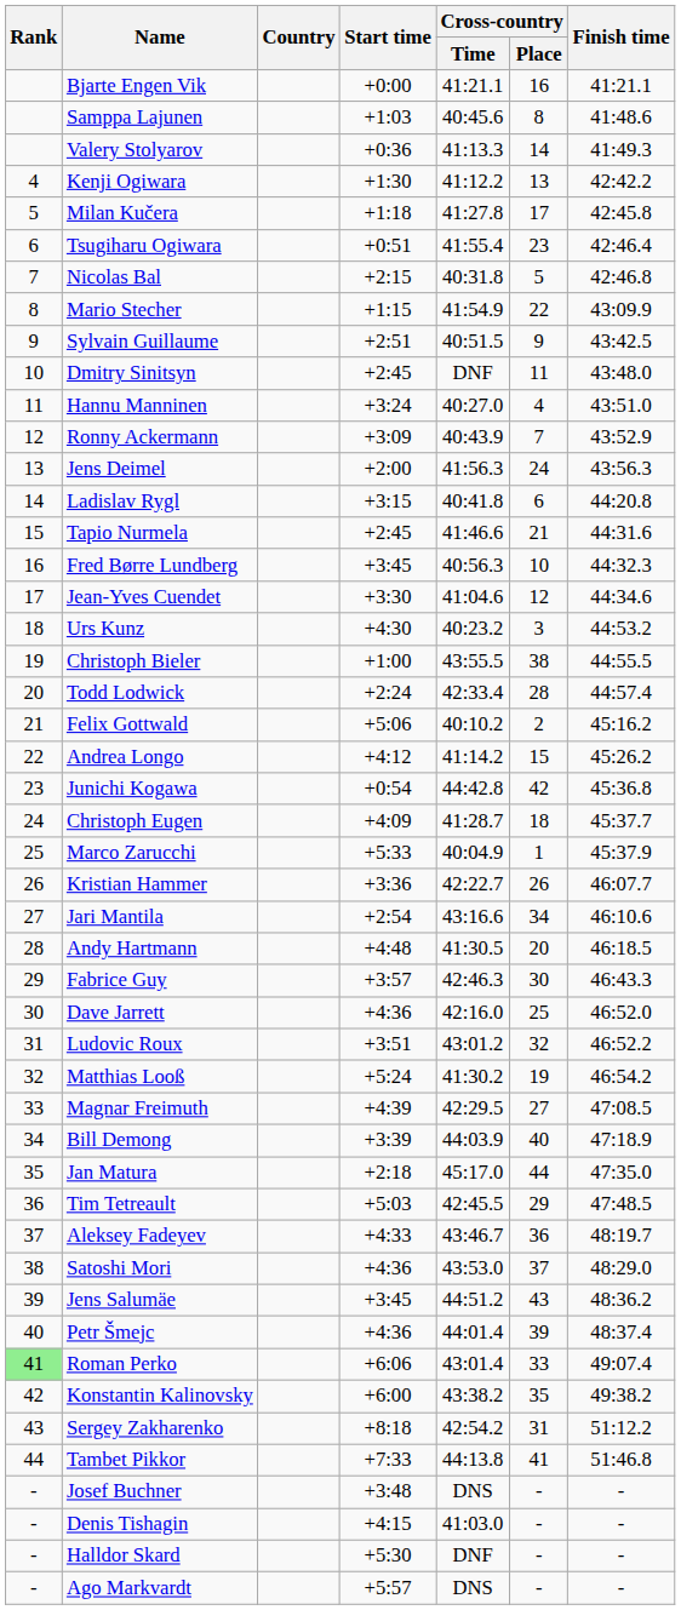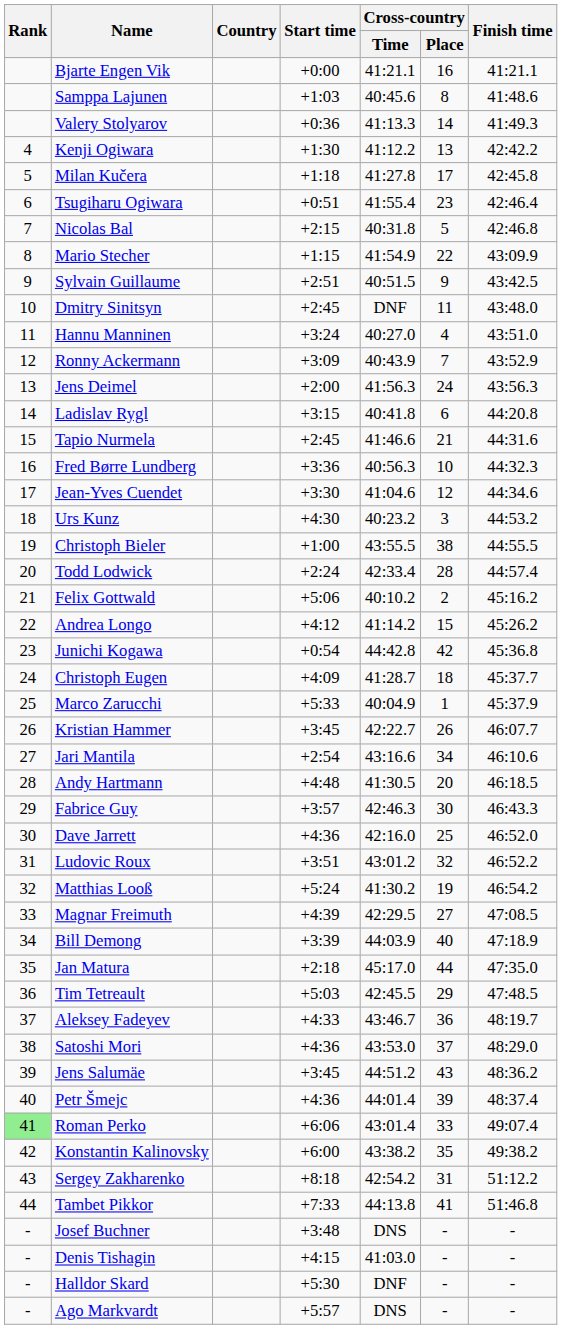 <table class="wikitable sortable" style="text-align:center">
 <tr>
 <th rowspan=2>Rank</th>
 <th rowspan=2>Name</th>
 <th rowspan=2>Country</th>
 <th rowspan=2>Start time</th>
 <th colspan=2>Cross-country</th>
 <th rowspan=2>Finish time</th>
 </tr>
 <tr>
 <th>Time</th>
 <th>Place</th>
 </tr>
 <tr>
 <td></td>
 <td align=left><a href='#'>Bjarte Engen Vik</a></td>
 <td align=left></td>
 <td>+0:00</td>
 <td>41:21.1</td>
 <td>16</td>
 <td>41:21.1</td>
 </tr>
 <tr>
 <td></td>
 <td align=left><a href='#'>Samppa Lajunen</a></td>
 <td align=left></td>
 <td>+1:03</td>
 <td>40:45.6</td>
 <td>8</td>
 <td>41:48.6</td>
 </tr>
 <tr>
 <td></td>
 <td align=left><a href='#'>Valery Stolyarov</a></td>
 <td align=left></td>
 <td>+0:36</td>
 <td>41:13.3</td>
 <td>14</td>
 <td>41:49.3</td>
 </tr>
 <tr>
 <td>4</td>
 <td align=left><a href='#'>Kenji Ogiwara</a></td>
 <td align=left></td>
 <td>+1:30</td>
 <td>41:12.2</td>
 <td>13</td>
 <td>42:42.2</td>
 </tr>
 <tr>
 <td>5</td>
 <td align=left><a href='#'>Milan Kučera</a></td>
 <td align=left></td>
 <td>+1:18</td>
 <td>41:27.8</td>
 <td>17</td>
 <td>42:45.8</td>
 </tr>
 <tr>
 <td>6</td>
 <td align=left><a href='#'>Tsugiharu Ogiwara</a></td>
 <td align=left></td>
 <td>+0:51</td>
 <td>41:55.4</td>
 <td>23</td>
 <td>42:46.4</td>
 </tr>
 <tr>
 <td>7</td>
 <td align=left><a href='#'>Nicolas Bal</a></td>
 <td align=left></td>
 <td>+2:15</td>
 <td>40:31.8</td>
 <td>5</td>
 <td>42:46.8</td>
 </tr>
 <tr>
 <td>8</td>
 <td align=left><a href='#'>Mario Stecher</a></td>
 <td align=left></td>
 <td>+1:15</td>
 <td>41:54.9</td>
 <td>22</td>
 <td>43:09.9</td>
 </tr>
 <tr>
 <td>9</td>
 <td align=left><a href='#'>Sylvain Guillaume</a></td>
 <td align=left></td>
 <td>+2:51</td>
 <td>40:51.5</td>
 <td>9</td>
 <td>43:42.5</td>
 </tr>
 <tr>
 <td>10</td>
 <td align=left><a href='#'>Dmitry Sinitsyn</a></td>
 <td align=left></td>
 <td>+2:45</td>
 <td>DNF</td>
 <td>11</td>
 <td>43:48.0</td>
 </tr>
 <tr>
 <td>11</td>
 <td align=left><a href='#'>Hannu Manninen</a></td>
 <td align=left></td>
 <td>+3:24</td>
 <td>40:27.0</td>
 <td>4</td>
 <td>43:51.0</td>
 </tr>
 <tr>
 <td>12</td>
 <td align=left><a href='#'>Ronny Ackermann</a></td>
 <td align=left></td>
 <td>+3:09</td>
 <td>40:43.9</td>
 <td>7</td>
 <td>43:52.9</td>
 </tr>
 <tr>
 <td>13</td>
 <td align=left><a href='#'>Jens Deimel</a></td>
 <td align=left></td>
 <td>+2:00</td>
 <td>41:56.3</td>
 <td>24</td>
 <td>43:56.3</td>
 </tr>
 <tr>
 <td>14</td>
 <td align=left><a href='#'>Ladislav Rygl</a></td>
 <td align=left></td>
 <td>+3:15</td>
 <td>40:41.8</td>
 <td>6</td>
 <td>44:20.8</td>
 </tr>
 <tr>
 <td>15</td>
 <td align=left><a href='#'>Tapio Nurmela</a></td>
 <td align=left></td>
 <td>+2:45</td>
 <td>41:46.6</td>
 <td>21</td>
 <td>44:31.6</td>
 </tr>
 <tr>
 <td>16</td>
 <td align=left><a href='#'>Fred Børre Lundberg</a></td>
 <td align=left></td>
-<td>+3:45</td>
+<td>+3:36</td>
 <td>40:56.3</td>
 <td>10</td>
 <td>44:32.3</td>
 </tr>
 <tr>
 <td>17</td>
 <td align=left><a href='#'>Jean-Yves Cuendet</a></td>
 <td align=left></td>
 <td>+3:30</td>
 <td>41:04.6</td>
 <td>12</td>
 <td>44:34.6</td>
 </tr>
 <tr>
 <td>18</td>
 <td align=left><a href='#'>Urs Kunz</a></td>
 <td align=left></td>
 <td>+4:30</td>
 <td>40:23.2</td>
 <td>3</td>
 <td>44:53.2</td>
 </tr>
 <tr>
 <td>19</td>
 <td align=left><a href='#'>Christoph Bieler</a></td>
 <td align=left></td>
 <td>+1:00</td>
 <td>43:55.5</td>
 <td>38</td>
 <td>44:55.5</td>
 </tr>
 <tr>
 <td>20</td>
 <td align=left><a href='#'>Todd Lodwick</a></td>
 <td align=left></td>
 <td>+2:24</td>
 <td>42:33.4</td>
 <td>28</td>
 <td>44:57.4</td>
 </tr>
 <tr>
 <td>21</td>
 <td align=left><a href='#'>Felix Gottwald</a></td>
 <td align=left></td>
 <td>+5:06</td>
 <td>40:10.2</td>
 <td>2</td>
 <td>45:16.2</td>
 </tr>
 <tr>
 <td>22</td>
 <td align=left><a href='#'>Andrea Longo</a></td>
 <td align=left></td>
 <td>+4:12</td>
 <td>41:14.2</td>
 <td>15</td>
 <td>45:26.2</td>
 </tr>
 <tr>
 <td>23</td>
 <td align=left><a href='#'>Junichi Kogawa</a></td>
 <td align=left></td>
 <td>+0:54</td>
 <td>44:42.8</td>
 <td>42</td>
 <td>45:36.8</td>
 </tr>
 <tr>
 <td>24</td>
 <td align=left><a href='#'>Christoph Eugen</a></td>
 <td align=left></td>
 <td>+4:09</td>
 <td>41:28.7</td>
 <td>18</td>
 <td>45:37.7</td>
 </tr>
 <tr>
 <td>25</td>
 <td align=left><a href='#'>Marco Zarucchi</a></td>
 <td align=left></td>
 <td>+5:33</td>
 <td>40:04.9</td>
 <td>1</td>
 <td>45:37.9</td>
 </tr>
 <tr>
 <td>26</td>
 <td align=left><a href='#'>Kristian Hammer</a></td>
 <td align=left></td>
-<td>+3:36</td>
+<td>+3:45</td>
 <td>42:22.7</td>
 <td>26</td>
 <td>46:07.7</td>
 </tr>
 <tr>
 <td>27</td>
 <td align=left><a href='#'>Jari Mantila</a></td>
 <td align=left></td>
 <td>+2:54</td>
 <td>43:16.6</td>
 <td>34</td>
 <td>46:10.6</td>
 </tr>
 <tr>
 <td>28</td>
 <td align=left><a href='#'>Andy Hartmann</a></td>
 <td align=left></td>
 <td>+4:48</td>
 <td>41:30.5</td>
 <td>20</td>
 <td>46:18.5</td>
 </tr>
 <tr>
 <td>29</td>
 <td align=left><a href='#'>Fabrice Guy</a></td>
 <td align=left></td>
 <td>+3:57</td>
 <td>42:46.3</td>
 <td>30</td>
 <td>46:43.3</td>
 </tr>
 <tr>
 <td>30</td>
 <td align=left><a href='#'>Dave Jarrett</a></td>
 <td align=left></td>
 <td>+4:36</td>
 <td>42:16.0</td>
 <td>25</td>
 <td>46:52.0</td>
 </tr>
 <tr>
 <td>31</td>
 <td align=left><a href='#'>Ludovic Roux</a></td>
 <td align=left></td>
 <td>+3:51</td>
 <td>43:01.2</td>
 <td>32</td>
 <td>46:52.2</td>
 </tr>
 <tr>
 <td>32</td>
 <td align=left><a href='#'>Matthias Looß</a></td>
 <td align=left></td>
 <td>+5:24</td>
 <td>41:30.2</td>
 <td>19</td>
 <td>46:54.2</td>
 </tr>
 <tr>
 <td>33</td>
 <td align=left><a href='#'>Magnar Freimuth</a></td>
 <td align=left></td>
 <td>+4:39</td>
 <td>42:29.5</td>
 <td>27</td>
 <td>47:08.5</td>
 </tr>
 <tr>
 <td>34</td>
 <td align=left><a href='#'>Bill Demong</a></td>
 <td align=left></td>
 <td>+3:39</td>
 <td>44:03.9</td>
 <td>40</td>
 <td>47:18.9</td>
 </tr>
 <tr>
 <td>35</td>
 <td align=left><a href='#'>Jan Matura</a></td>
 <td align=left></td>
 <td>+2:18</td>
 <td>45:17.0</td>
 <td>44</td>
 <td>47:35.0</td>
 </tr>
 <tr>
 <td>36</td>
 <td align=left><a href='#'>Tim Tetreault</a></td>
 <td align=left></td>
 <td>+5:03</td>
 <td>42:45.5</td>
 <td>29</td>
 <td>47:48.5</td>
 </tr>
 <tr>
 <td>37</td>
 <td align=left><a href='#'>Aleksey Fadeyev</a></td>
 <td align=left></td>
 <td>+4:33</td>
 <td>43:46.7</td>
 <td>36</td>
 <td>48:19.7</td>
 </tr>
 <tr>
 <td>38</td>
 <td align=left><a href='#'>Satoshi Mori</a></td>
 <td align=left></td>
 <td>+4:36</td>
 <td>43:53.0</td>
 <td>37</td>
 <td>48:29.0</td>
 </tr>
 <tr>
 <td>39</td>
 <td align=left><a href='#'>Jens Salumäe</a></td>
 <td align=left></td>
 <td>+3:45</td>
 <td>44:51.2</td>
 <td>43</td>
 <td>48:36.2</td>
 </tr>
 <tr>
 <td>40</td>
 <td align=left><a href='#'>Petr Šmejc</a></td>
 <td align=left></td>
 <td>+4:36</td>
 <td>44:01.4</td>
 <td>39</td>
 <td>48:37.4</td>
 </tr>
 <tr>
 <td style="background: lightgreen;">41</td>
 <td align=left><a href='#'>Roman Perko</a></td>
 <td align=left></td>
 <td>+6:06</td>
 <td>43:01.4</td>
 <td>33</td>
 <td>49:07.4</td>
 </tr>
 <tr>
 <td>42</td>
 <td align=left><a href='#'>Konstantin Kalinovsky</a></td>
 <td align=left></td>
 <td>+6:00</td>
 <td>43:38.2</td>
 <td>35</td>
 <td>49:38.2</td>
 </tr>
 <tr>
 <td>43</td>
 <td align=left><a href='#'>Sergey Zakharenko</a></td>
 <td align=left></td>
 <td>+8:18</td>
 <td>42:54.2</td>
 <td>31</td>
 <td>51:12.2</td>
 </tr>
 <tr>
 <td>44</td>
 <td align=left><a href='#'>Tambet Pikkor</a></td>
 <td align=left></td>
 <td>+7:33</td>
 <td>44:13.8</td>
 <td>41</td>
 <td>51:46.8</td>
 </tr>
 <tr>
 <td>-</td>
 <td align=left><a href='#'>Josef Buchner</a></td>
 <td align=left></td>
 <td>+3:48</td>
 <td>DNS</td>
 <td>-</td>
 <td>-</td>
 </tr>
 <tr>
 <td>-</td>
 <td align=left><a href='#'>Denis Tishagin</a></td>
 <td align=left></td>
 <td>+4:15</td>
 <td>41:03.0</td>
 <td>-</td>
 <td>-</td>
 </tr>
 <tr>
 <td>-</td>
 <td align=left><a href='#'>Halldor Skard</a></td>
 <td align=left></td>
 <td>+5:30</td>
 <td>DNF</td>
 <td>-</td>
 <td>-</td>
 </tr>
 <tr>
 <td>-</td>
 <td align=left><a href='#'>Ago Markvardt</a></td>
 <td align=left></td>
 <td>+5:57</td>
 <td>DNS</td>
 <td>-</td>
 <td>-</td>
 </tr>
 </table>
